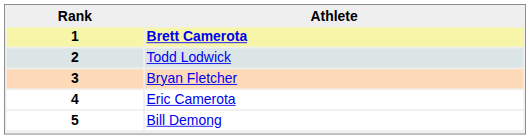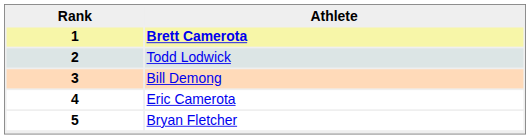 <table style="border:1px solid #808080; background-color:#EFEFEF;" cellspacing="2" cellpadding="2" width="600">
 <tr bgcolor="#EFEFEF">
 <th>Rank</th>
 <th>Athlete</th>
 </tr>
 <tr valign="top" bgcolor="#F7F6A8">
 <th>1</th>
 <td><strong><a href='#'>Brett Camerota</a></strong></td>
 </tr>
 <tr valign="top" bgcolor="#DCE5E5">
 <th>2</th>
 <td><a href='#'>Todd Lodwick</a></td>
 </tr>
 <tr valign="top" bgcolor="#FFDAB9">
 <th>3</th>
-<td><a href='#'>Bryan Fletcher</a></td>
+<td><a href='#'>Bill Demong</a></td>
 </tr>
 <tr valign="top" bgcolor="#FFFFFF">
 <th>4</th>
 <td><a href='#'>Eric Camerota</a></td>
 </tr>
 <tr valign="top" bgcolor="#FFFFFF">
 <th>5</th>
-<td><a href='#'>Bill Demong</a></td>
+<td><a href='#'>Bryan Fletcher</a></td>
 </tr>
 <tr valign="top" bgcolor="#FFFFFF">
 </tr>
 </table>
